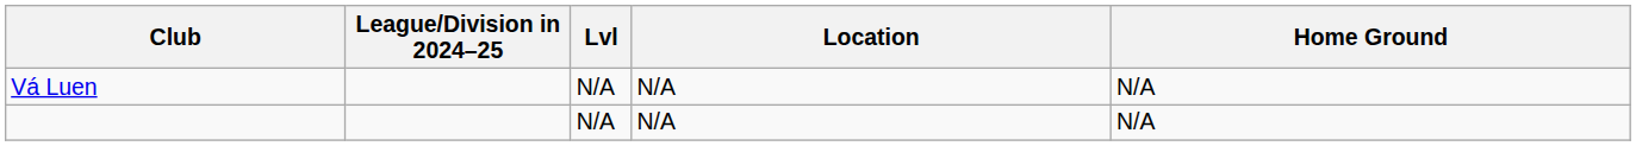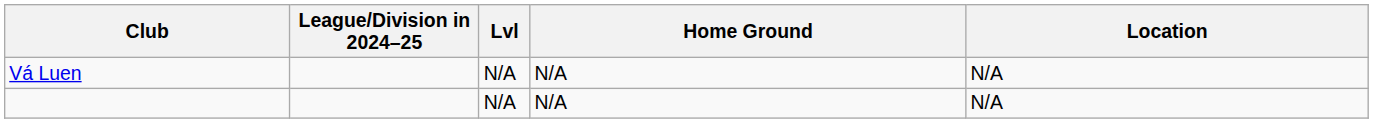 <table class="wikitable sortable" width=80% style="font-size:90%">
 <tr>
 <th width=17%><strong>Club</strong></th>
 <th width=10%><strong>League/Division in 2024–25</strong></th>
 <th width=3%><strong>Lvl</strong></th>
+<th width=26%><strong>Home Ground</strong></th>
 <th width=24%><strong>Location</strong></th>
-<th width=26%><strong>Home Ground</strong></th>
 </tr>
 <tr>
 <td><a href='#'>Vá Luen</a></td>
 <td></td>
 <td>N/A</td>
 <td>N/A</td>
 <td>N/A</td>
 </tr>
 <tr>
 <td></td>
 <td></td>
 <td>N/A</td>
 <td>N/A</td>
 <td>N/A</td>
 </tr>
 </table>
